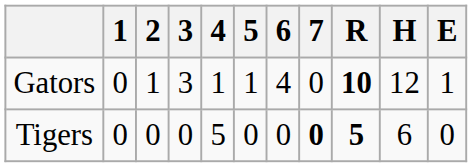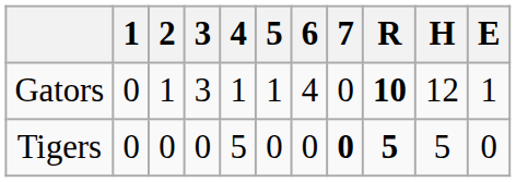 <table align = right border="2" cellpadding="4" cellspacing="0" style="margin: 1em 1em 1em 1em; background: #F9F9F9; border: 1px #aaa solid; border-collapse: collapse;">
 <tr align=center style="background: #F2F2F2;">
 <th></th>
 <th>1</th>
 <th>2</th>
 <th>3</th>
 <th>4</th>
 <th>5</th>
 <th>6</th>
 <th>7</th>
 <th>R</th>
 <th>H</th>
 <th>E</th>
 </tr>
 <tr align=center>
 <td>Gators</td>
 <td>0</td>
 <td>1</td>
 <td>3</td>
 <td>1</td>
 <td>1</td>
 <td>4</td>
 <td>0</td>
 <td><strong>10</strong></td>
 <td>12</td>
 <td>1</td>
 </tr>
 <tr align=center>
 <td>Tigers</td>
 <td>0</td>
 <td>0</td>
 <td>0</td>
 <td>5</td>
 <td>0</td>
 <td>0</td>
 <td><strong>0</strong></td>
 <td><strong>5</strong></td>
-<td>6</td>
+<td>5</td>
 <td>0</td>
 </tr>
 </table>
